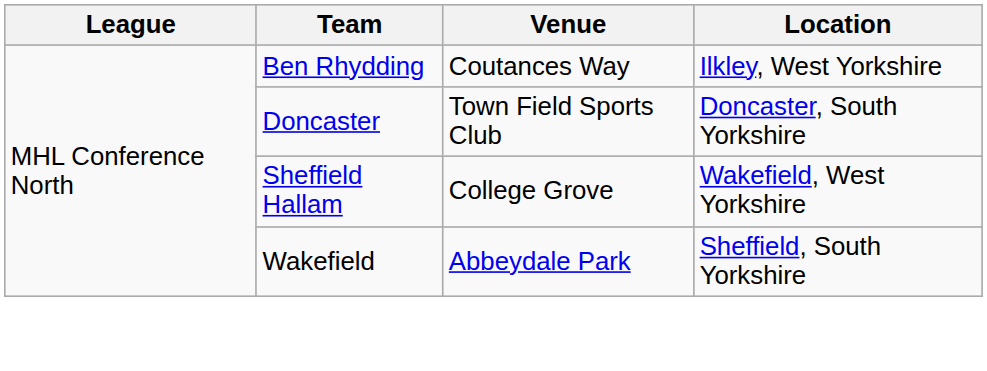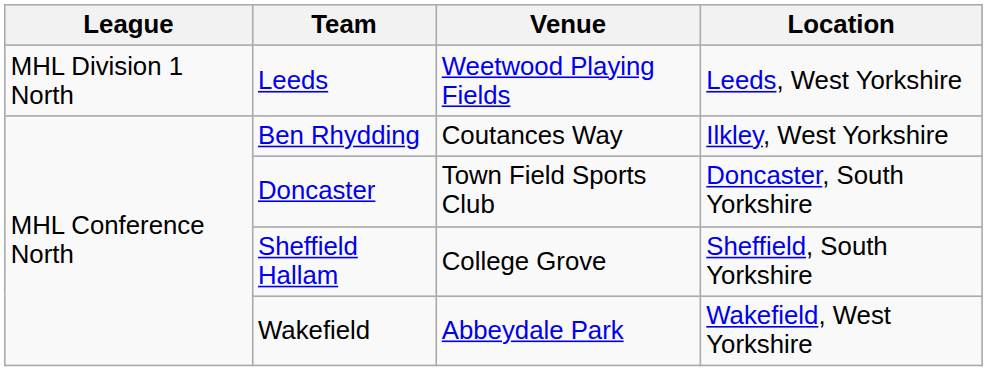 <table class="wikitable">
 <tr>
 <th>League</th>
 <th>Team</th>
 <th>Venue</th>
 <th>Location</th>
+</tr>
+<tr>
+<td>MHL Division 1 North</td>
+<td><a href='#'>Leeds</a></td>
+<td><a href='#'>Weetwood Playing Fields</a></td>
+<td><a href='#'>Leeds</a>, West Yorkshire</td>
 </tr>
 <tr>
 <td rowspan="4">MHL Conference North</td>
 <td><a href='#'>Ben Rhydding</a></td>
 <td>Coutances Way</td>
 <td><a href='#'>Ilkley</a>, West Yorkshire</td>
 </tr>
 <tr>
 <td><a href='#'>Doncaster</a></td>
 <td>Town Field Sports Club</td>
 <td><a href='#'>Doncaster</a>, South Yorkshire</td>
 </tr>
 <tr>
 <td><a href='#'>Sheffield Hallam</a></td>
 <td>College Grove</td>
-<td><a href='#'>Wakefield</a>, West Yorkshire</td>
+<td><a href='#'>Sheffield</a>, South Yorkshire</td>
 </tr>
 <tr>
 <td>Wakefield</td>
 <td><a href='#'>Abbeydale Park</a></td>
-<td><a href='#'>Sheffield</a>, South Yorkshire</td>
+<td><a href='#'>Wakefield</a>, West Yorkshire</td>
 </tr>
 </table>
